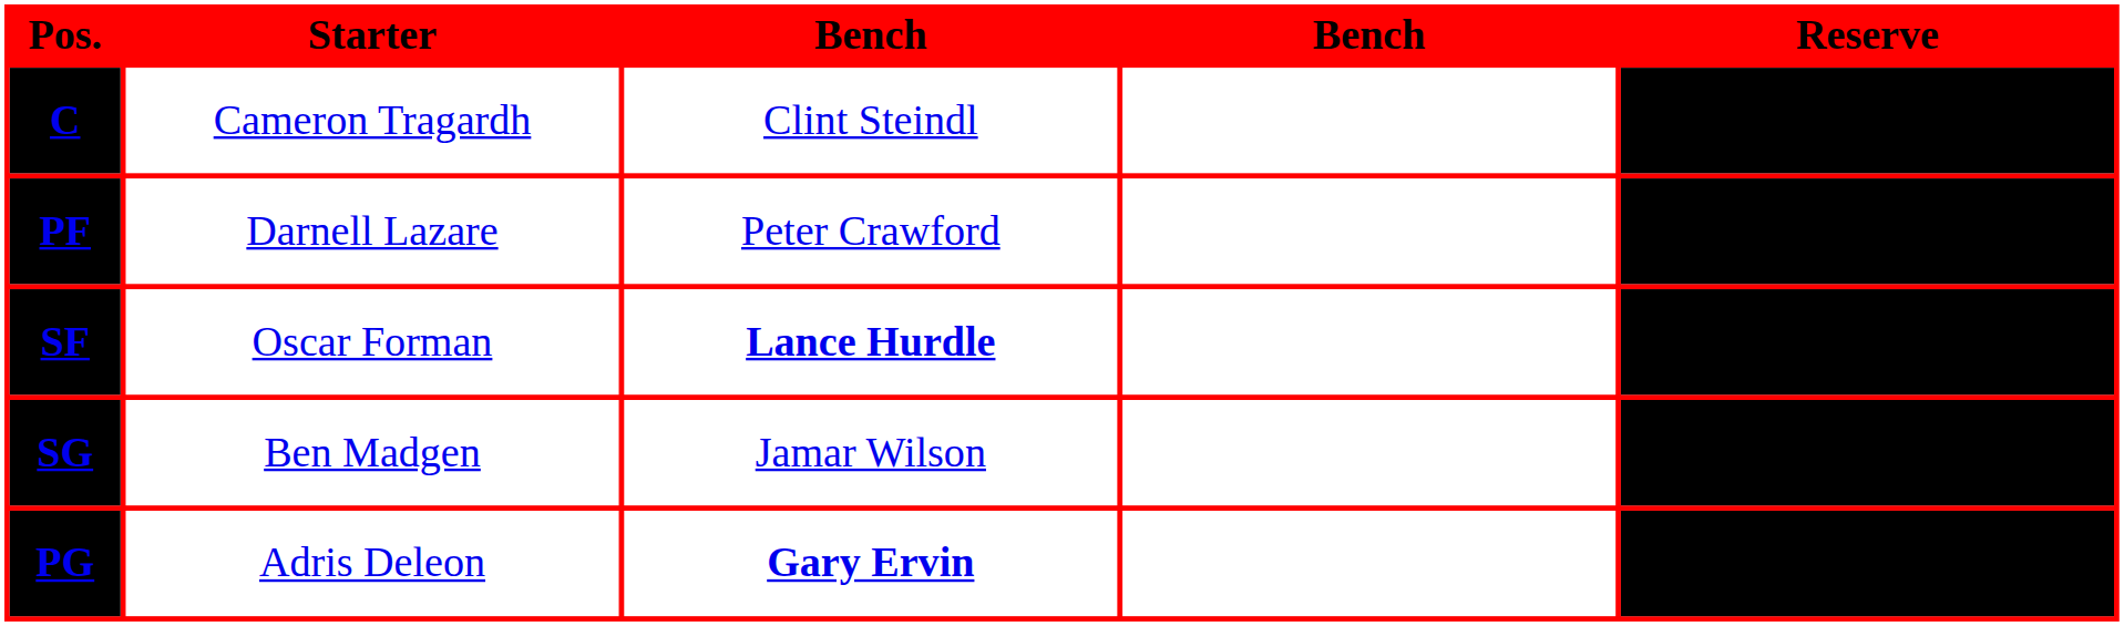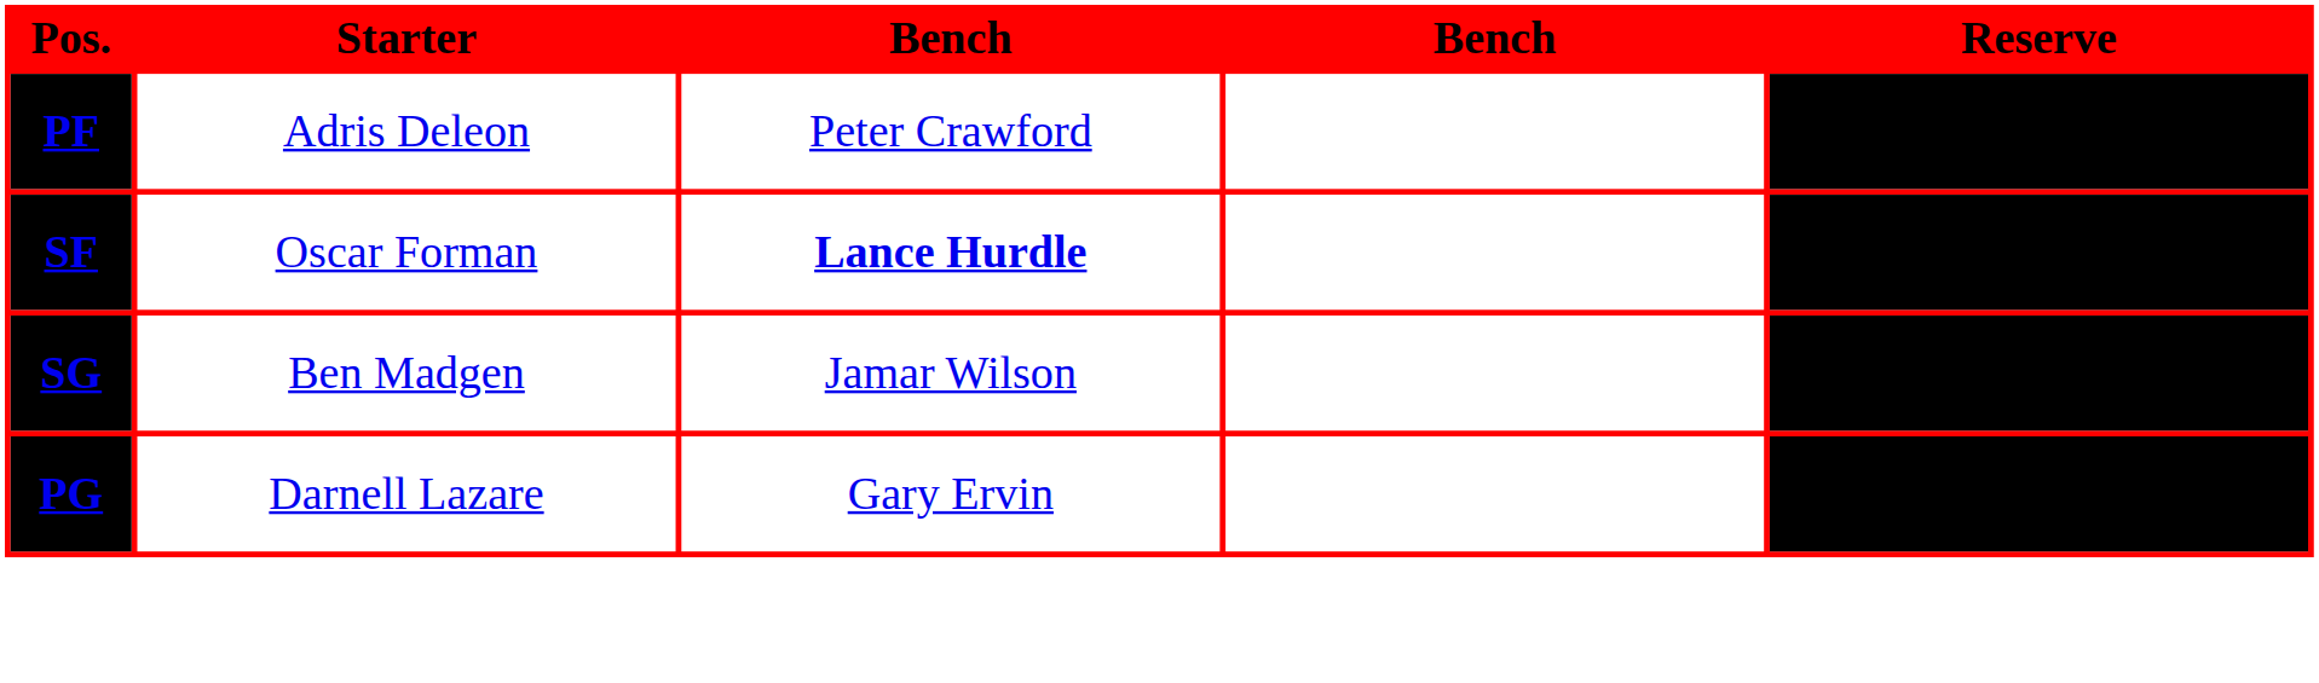 <table style="text-align: center; background:red; color:black">
 <tr>
 <th width="40">Pos.</th>
 <th width="185">Starter</th>
 <th width="185">Bench</th>
 <th width="185">Bench</th>
 <th width="185">Reserve</th>
 </tr>
 <tr style="height:40px; background:white; color:black">
-<th style="background:black"><a href='#'>C</a></th>
-<td><a href='#'>Cameron Tragardh</a></td>
-<td><a href='#'>Clint Steindl</a></td>
-<td></td>
-<td style="background:black"></td>
-</tr>
-<tr style="height:40px; background:white; color:black">
 <th style="background:black"><a href='#'>PF</a></th>
-<td><a href='#'>Darnell Lazare</a></td>
+<td><a href='#'>Adris Deleon</a></td>
 <td><a href='#'>Peter Crawford</a></td>
 <td></td>
 <td style="background:black"></td>
 </tr>
 <tr style="height:40px; background:white; color:black">
 <th style="background:black"><a href='#'>SF</a></th>
 <td><a href='#'>Oscar Forman</a></td>
 <td><strong><a href='#'>Lance Hurdle</a></strong></td>
 <td></td>
 <td style="background:black"></td>
 </tr>
 <tr style="height:40px; background:white; color:black">
 <th style="background:black"><a href='#'>SG</a></th>
 <td><a href='#'>Ben Madgen</a></td>
 <td><a href='#'>Jamar Wilson</a></td>
 <td></td>
 <td style="background:black"></td>
 </tr>
 <tr style="height:40px; background:white; color:black">
 <th style="background:black"><a href='#'>PG</a></th>
-<td><a href='#'>Adris Deleon</a></td>
-<td><strong><a href='#'>Gary Ervin</a></strong></td>
+<td><a href='#'>Darnell Lazare</a></td>
+<td><a href='#'>Gary Ervin</a></td>
 <td></td>
 <td style="background:black"></td>
 </tr>
 </table>
